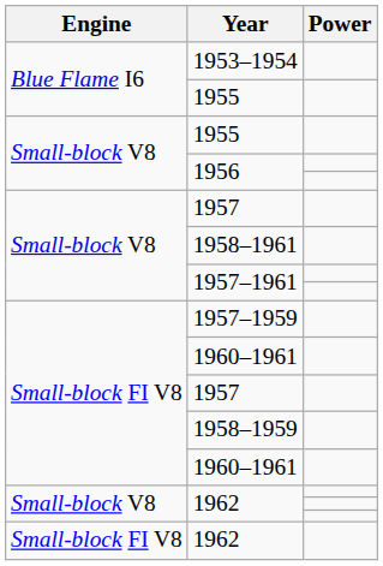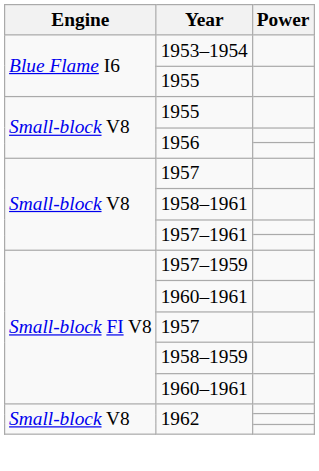 <table class=wikitable>
 <tr>
 <th>Engine</th>
 <th>Year</th>
 <th>Power</th>
 </tr>
 <tr>
 <td rowspan=2> <em><a href='#'>Blue Flame</a></em> I6</td>
 <td>1953–1954</td>
 <td></td>
 </tr>
 <tr>
 <td>1955</td>
 <td></td>
 </tr>
 <tr>
 <td rowspan=3> <em><a href='#'>Small-block</a></em> V8</td>
 <td>1955</td>
 <td></td>
 </tr>
 <tr>
 <td rowspan="2">1956</td>
 <td></td>
 </tr>
 <tr>
 <td></td>
 </tr>
 <tr>
 <td rowspan=4> <em><a href='#'>Small-block</a></em> V8</td>
 <td>1957</td>
 <td></td>
 </tr>
 <tr>
 <td>1958–1961</td>
 <td></td>
 </tr>
 <tr>
 <td rowspan="2">1957–1961</td>
 <td></td>
 </tr>
 <tr>
 <td></td>
 </tr>
 <tr>
 <td rowspan=5> <em><a href='#'>Small-block</a></em> <a href='#'>FI</a> V8</td>
 <td>1957–1959</td>
 <td></td>
 </tr>
 <tr>
 <td>1960–1961</td>
 <td></td>
 </tr>
 <tr>
 <td>1957</td>
 <td></td>
 </tr>
 <tr>
 <td>1958–1959</td>
 <td></td>
 </tr>
 <tr>
 <td>1960–1961</td>
 <td></td>
 </tr>
 <tr>
 <td rowspan=3> <em><a href='#'>Small-block</a></em> V8</td>
 <td rowspan="3">1962</td>
 <td></td>
 </tr>
 <tr>
 <td></td>
 </tr>
 <tr>
 <td></td>
 </tr>
-<tr>
-<td> <em><a href='#'>Small-block</a></em> <a href='#'>FI</a> V8</td>
-<td>1962</td>
-<td></td>
-</tr>
 </table>
